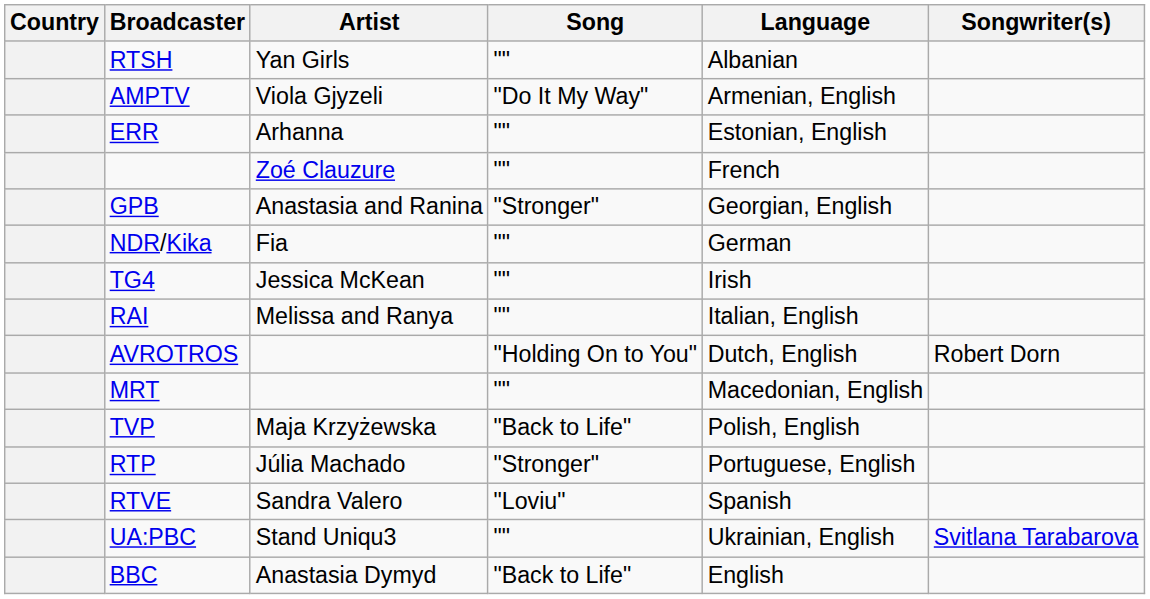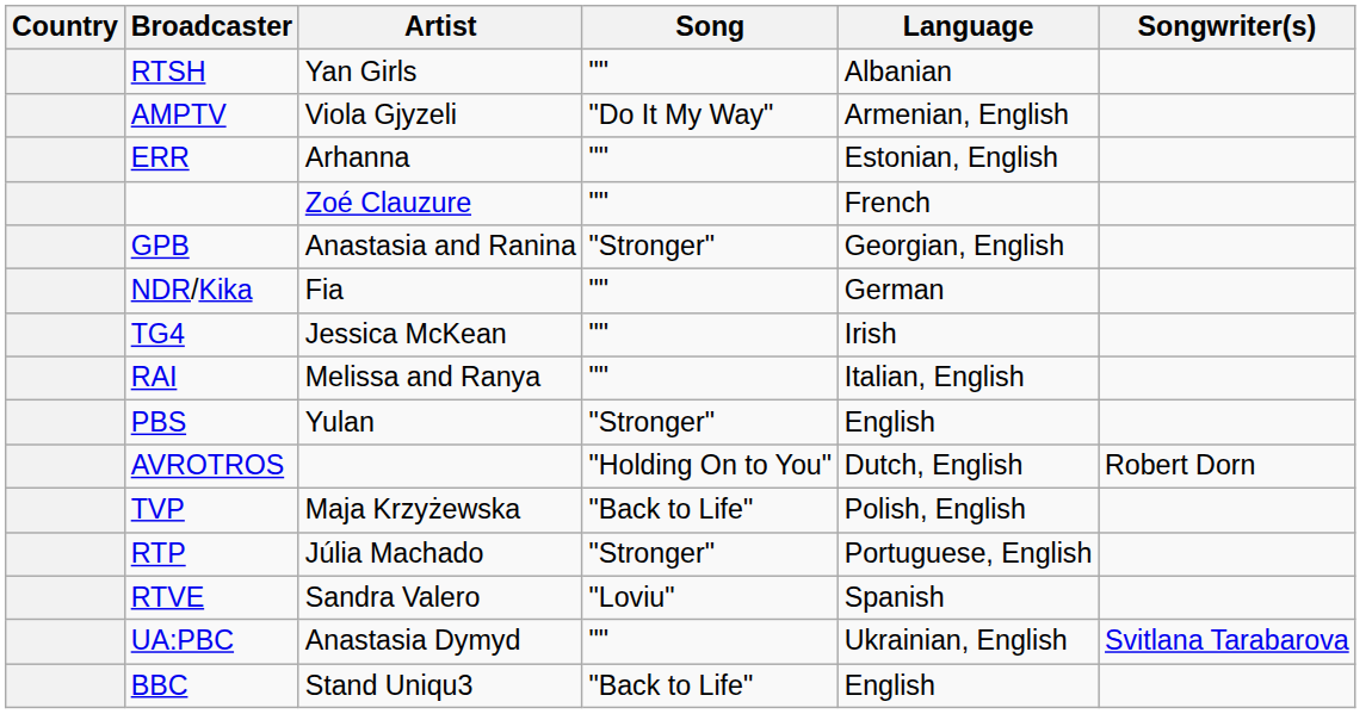 <table class="wikitable plainrowheaders" style="clear:left">
 <tr>
 <th scope="col">Country</th>
 <th scope="col">Broadcaster</th>
 <th scope="col">Artist</th>
 <th scope="col">Song</th>
 <th scope="col">Language</th>
 <th scope="col">Songwriter(s)</th>
 </tr>
 <tr>
 <th scope="row"></th>
 <td><a href='#'>RTSH</a></td>
 <td>Yan Girls</td>
 <td>""</td>
 <td>Albanian</td>
 <td></td>
 </tr>
 <tr>
 <th scope="row"></th>
 <td><a href='#'>AMPTV</a></td>
 <td>Viola Gjyzeli</td>
 <td>"Do It My Way"</td>
 <td>Armenian, English</td>
 <td></td>
 </tr>
 <tr>
 <th scope="row"></th>
 <td><a href='#'>ERR</a></td>
 <td>Arhanna</td>
 <td>""</td>
 <td>Estonian, English</td>
 <td></td>
 </tr>
 <tr>
 <th scope="row"></th>
 <td></td>
 <td><a href='#'>Zoé Clauzure</a></td>
 <td>""</td>
 <td>French</td>
 <td></td>
 </tr>
 <tr>
 <th scope="row"></th>
 <td><a href='#'>GPB</a></td>
 <td>Anastasia and Ranina</td>
 <td>"Stronger"</td>
 <td>Georgian, English</td>
 <td></td>
 </tr>
 <tr>
 <th scope="row"></th>
 <td><a href='#'>NDR</a>/<a href='#'>Kika</a></td>
 <td>Fia</td>
 <td>""</td>
 <td>German</td>
 <td></td>
 </tr>
 <tr>
 <th scope="row"></th>
 <td><a href='#'>TG4</a></td>
 <td>Jessica McKean</td>
 <td>""</td>
 <td>Irish</td>
 <td></td>
 </tr>
 <tr>
 <th scope="row"></th>
 <td><a href='#'>RAI</a></td>
 <td>Melissa and Ranya</td>
 <td>""</td>
 <td>Italian, English</td>
 <td></td>
 </tr>
 <tr>
 <th scope="row"></th>
+<td><a href='#'>PBS</a></td>
+<td>Yulan</td>
+<td>"Stronger"</td>
+<td>English</td>
+<td></td>
+</tr>
+<tr>
+<th scope="row"></th>
 <td><a href='#'>AVROTROS</a></td>
 <td></td>
 <td>"Holding On to You"</td>
 <td>Dutch, English</td>
 <td>Robert Dorn</td>
-</tr>
-<tr>
-<th scope="row"></th>
-<td><a href='#'>MRT</a></td>
-<td></td>
-<td>"" </td>
-<td>Macedonian, English</td>
-<td></td>
 </tr>
 <tr>
 <th scope="row"></th>
 <td><a href='#'>TVP</a></td>
 <td>Maja Krzyżewska</td>
 <td>"Back to Life"</td>
 <td>Polish, English</td>
 <td></td>
 </tr>
 <tr>
 <th scope="row"></th>
 <td><a href='#'>RTP</a></td>
 <td>Júlia Machado</td>
 <td>"Stronger"</td>
 <td>Portuguese,  English</td>
 <td></td>
 </tr>
 <tr>
 <th scope="row"></th>
 <td><a href='#'>RTVE</a></td>
 <td>Sandra Valero</td>
 <td>"Loviu"</td>
 <td>Spanish</td>
 <td></td>
 </tr>
 <tr>
 <th scope="row"></th>
 <td><a href='#'>UA:PBC</a></td>
-<td>Stand Uniqu3</td>
+<td>Anastasia Dymyd</td>
 <td>"" </td>
 <td>Ukrainian, English</td>
 <td><a href='#'>Svitlana Tarabarova</a></td>
 </tr>
 <tr>
 <th scope="row"></th>
 <td><a href='#'>BBC</a></td>
-<td>Anastasia Dymyd</td>
+<td>Stand Uniqu3</td>
 <td>"Back to Life"</td>
 <td>English</td>
 <td></td>
 </tr>
 </table>
